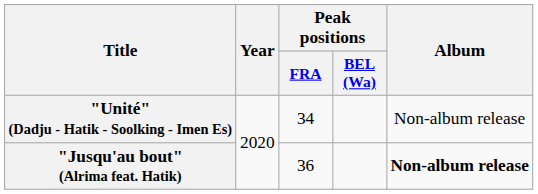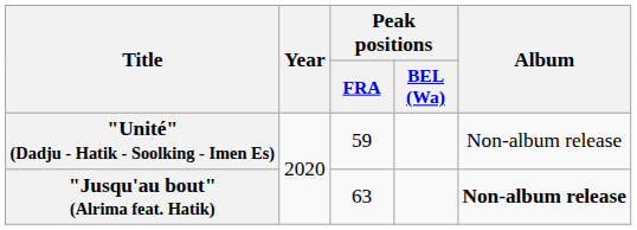 <table class="wikitable plainrowheaders" style="text-align:center">
 <tr>
 <th scope="col" rowspan="2">Title</th>
 <th scope="col" rowspan="2">Year</th>
 <th scope="col" colspan="2">Peak positions</th>
 <th scope="col" rowspan="2">Album</th>
 </tr>
 <tr>
 <th scope="col" style="width:3em;font-size:90%;"><a href='#'>FRA</a><br></th>
 <th scope="col" style="width:3em;font-size:90%;"><a href='#'>BEL <br>(Wa)</a><br></th>
 </tr>
 <tr>
 <th scope="row">"Unité"<br><small>(Dadju - Hatik - Soolking - Imen Es)</small></th>
 <td rowspan=2>2020</td>
-<td>34</td>
+<td>59</td>
 <td></td>
 <td>Non-album release</td>
 </tr>
 <tr>
 <th scope="row">"Jusqu'au bout"<br><small>(Alrima feat. Hatik)</small></th>
-<td>36</td>
+<td>63</td>
 <td></td>
 <td><strong>Non-album release</strong></td>
 </tr>
 </table>
